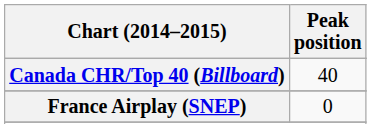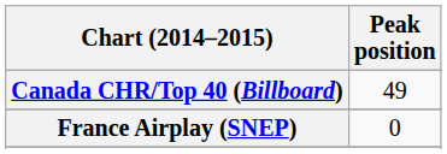 <table class="wikitable plainrowheaders sortable" style="text-align:center">
 <tr>
 <th scope="col">Chart (2014–2015)</th>
 <th scope="col">Peak<br>position</th>
 </tr>
 <tr>
 </tr>
 <tr>
 </tr>
 <tr>
 </tr>
 <tr>
 </tr>
 <tr>
 </tr>
 <tr>
 <th scope="row"><a href='#'>Canada CHR/Top 40</a> (<a href='#'><em>Billboard</em></a>)</th>
-<td align="center">40</td>
+<td align="center">49</td>
 </tr>
 <tr>
 </tr>
 <tr>
 </tr>
 <tr>
 </tr>
 <tr>
 </tr>
 <tr>
 <th scope="row">France Airplay (<a href='#'>SNEP</a>)</th>
 <td style="text-align:center;">0</td>
 </tr>
 <tr>
 </tr>
 <tr>
 </tr>
 <tr>
 </tr>
 <tr>
 </tr>
 <tr>
 </tr>
 <tr>
 </tr>
 <tr>
 </tr>
 <tr>
 </tr>
 <tr>
 </tr>
 <tr>
 </tr>
 <tr>
 </tr>
 <tr>
 </tr>
 </table>
